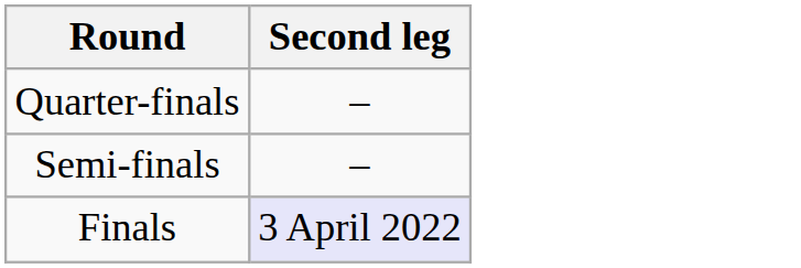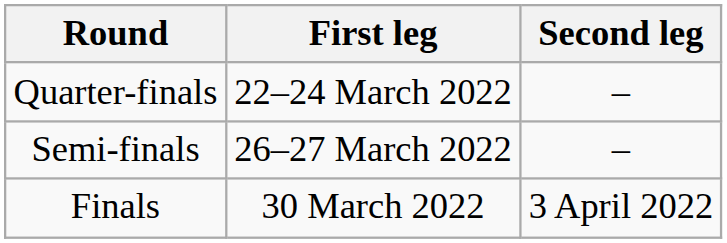 <table class="wikitable" border="1">
 <tr align="center">
 <th>Round</th>
+<th>First leg</th>
 <th>Second leg</th>
 </tr>
 <tr align="center">
 <td>Quarter-finals</td>
+<td>22–24 March 2022</td>
 <td>–</td>
 </tr>
 <tr align="center">
 <td>Semi-finals</td>
+<td>26–27 March 2022</td>
 <td>–</td>
 </tr>
 <tr align="center">
 <td>Finals</td>
-<td style="background: lavender;">3 April 2022</td>
+<td>30 March 2022</td>
+<td>3 April 2022</td>
 </tr>
 </table>
